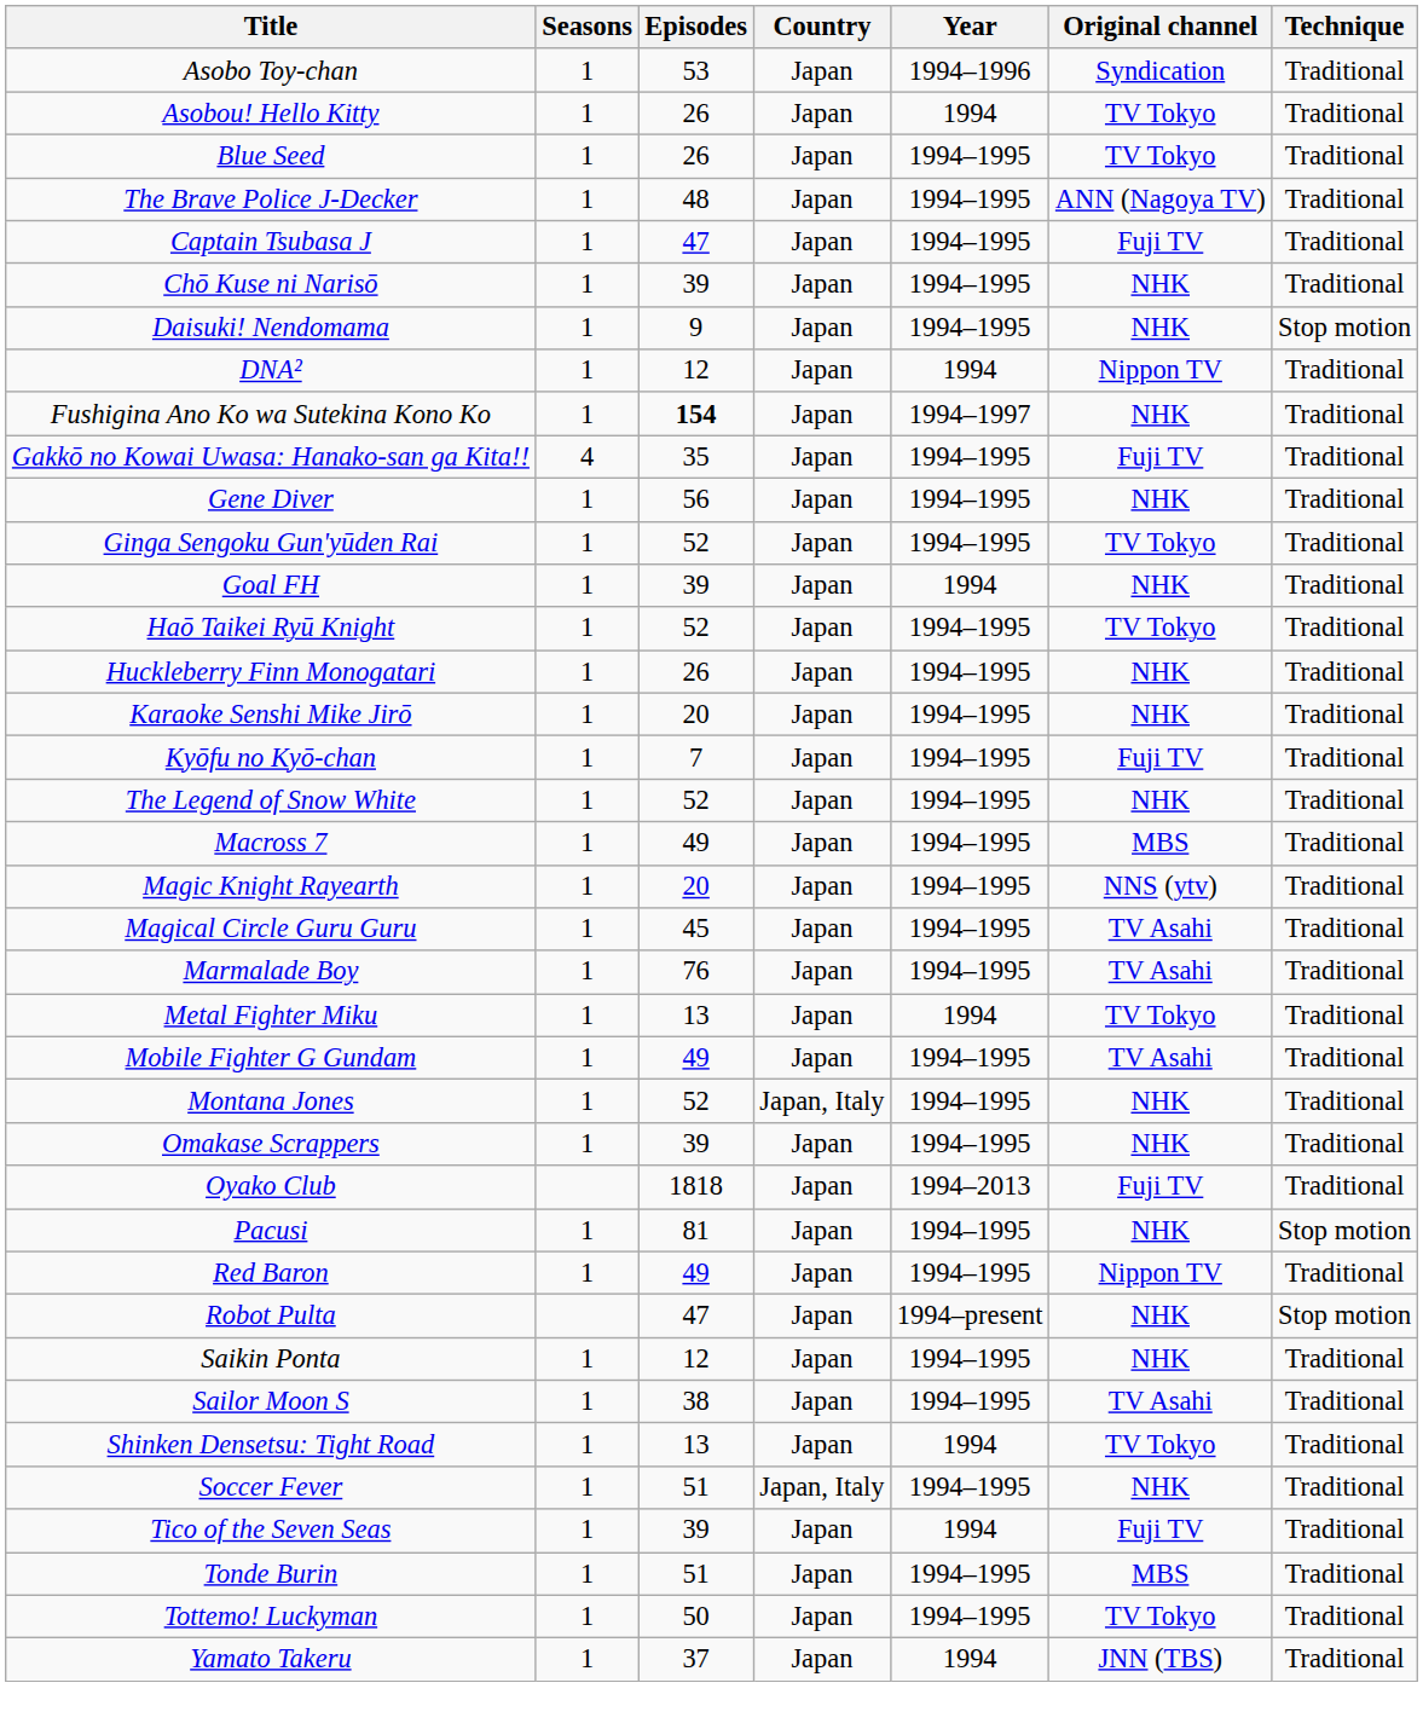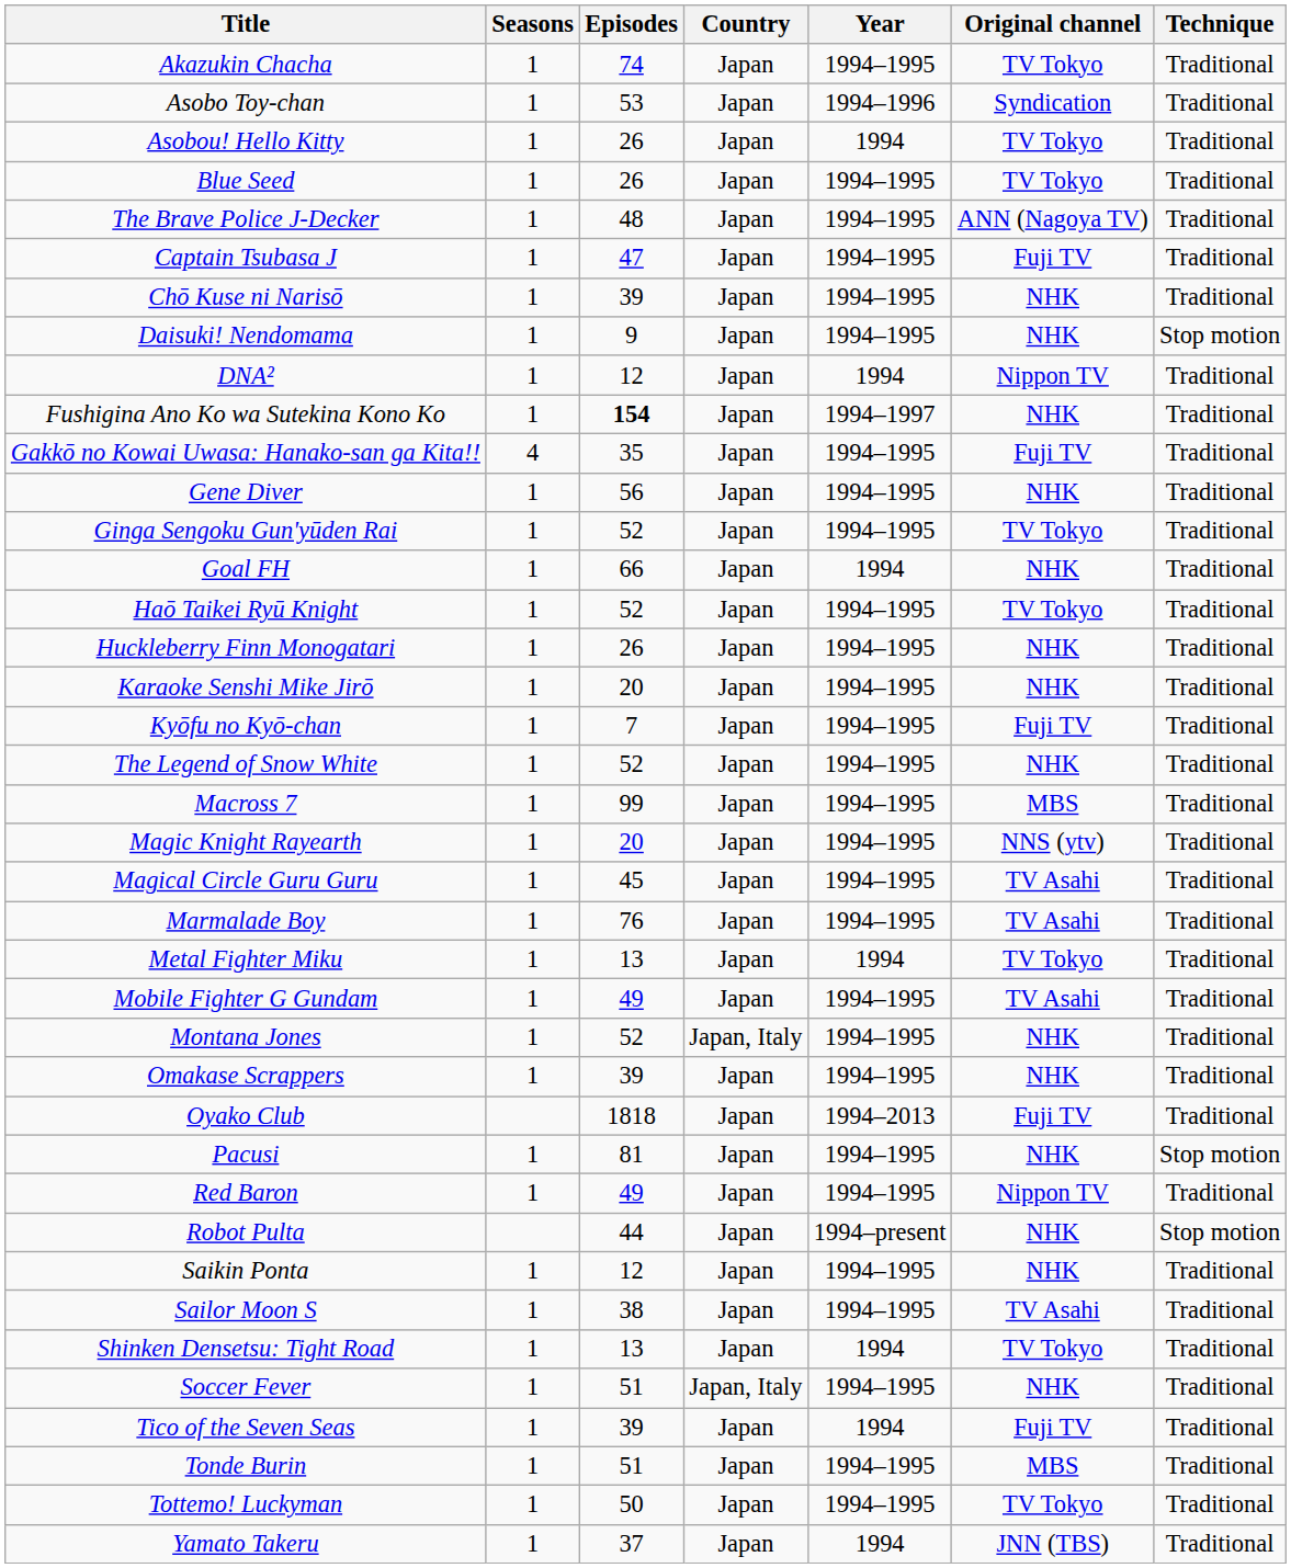 <table class="wikitable sortable" style="text-align:center;">
 <tr>
 <th scope="col"><strong>Title</strong></th>
 <th><strong>Seasons</strong></th>
 <th scope="col"><strong>Episodes</strong></th>
 <th scope="col"><strong>Country</strong></th>
 <th scope="col"><strong>Year</strong></th>
 <th><strong>Original channel</strong></th>
 <th scope="col"><strong>Technique</strong></th>
+</tr>
+<tr>
+<td><em><a href='#'>Akazukin Chacha</a></em></td>
+<td>1</td>
+<td><a href='#'>74</a></td>
+<td>Japan</td>
+<td>1994–1995</td>
+<td><a href='#'>TV Tokyo</a></td>
+<td>Traditional</td>
 </tr>
 <tr>
 <td><em>Asobo Toy-chan</em></td>
 <td>1</td>
 <td>53</td>
 <td>Japan</td>
 <td>1994–1996</td>
 <td><a href='#'>Syndication</a></td>
 <td>Traditional</td>
 </tr>
 <tr>
 <td><em><a href='#'>Asobou! Hello Kitty</a></em></td>
 <td>1</td>
 <td>26</td>
 <td>Japan</td>
 <td>1994</td>
 <td><a href='#'>TV Tokyo</a></td>
 <td>Traditional</td>
 </tr>
 <tr>
 <td><em><a href='#'>Blue Seed</a></em></td>
 <td>1</td>
 <td>26</td>
 <td>Japan</td>
 <td>1994–1995</td>
 <td><a href='#'>TV Tokyo</a></td>
 <td>Traditional</td>
 </tr>
 <tr>
 <td data-sort-value="Brave Police J-Decker"><em><a href='#'>The Brave Police J-Decker</a></em></td>
 <td>1</td>
 <td>48</td>
 <td>Japan</td>
 <td>1994–1995</td>
 <td><a href='#'>ANN</a> (<a href='#'>Nagoya TV</a>)</td>
 <td>Traditional</td>
 </tr>
 <tr>
 <td><em><a href='#'>Captain Tsubasa J</a></em></td>
 <td>1</td>
 <td><a href='#'>47</a></td>
 <td>Japan</td>
 <td>1994–1995</td>
 <td><a href='#'>Fuji TV</a></td>
 <td>Traditional</td>
 </tr>
 <tr>
 <td><em><a href='#'>Chō Kuse ni Narisō</a></em></td>
 <td>1</td>
 <td>39</td>
 <td>Japan</td>
 <td>1994–1995</td>
 <td><a href='#'>NHK</a></td>
 <td>Traditional</td>
 </tr>
 <tr>
 <td><em><a href='#'>Daisuki! Nendomama</a></em></td>
 <td>1</td>
 <td>9</td>
 <td>Japan</td>
 <td>1994–1995</td>
 <td><a href='#'>NHK</a></td>
 <td>Stop motion</td>
 </tr>
 <tr>
 <td><em><a href='#'>DNA²</a></em></td>
 <td>1</td>
 <td>12</td>
 <td>Japan</td>
 <td>1994</td>
 <td><a href='#'>Nippon TV</a></td>
 <td>Traditional</td>
 </tr>
 <tr>
 <td><em>Fushigina Ano Ko wa Sutekina Kono Ko</em></td>
 <td>1</td>
 <td><strong>154</strong></td>
 <td>Japan</td>
 <td>1994–1997</td>
 <td><a href='#'>NHK</a></td>
 <td>Traditional</td>
 </tr>
 <tr>
 <td><em><a href='#'>Gakkō no Kowai Uwasa: Hanako-san ga Kita!!</a></em></td>
 <td>4</td>
 <td>35</td>
 <td>Japan</td>
 <td>1994–1995</td>
 <td><a href='#'>Fuji TV</a></td>
 <td>Traditional</td>
 </tr>
 <tr>
 <td><em><a href='#'>Gene Diver</a></em></td>
 <td>1</td>
 <td>56</td>
 <td>Japan</td>
 <td>1994–1995</td>
 <td><a href='#'>NHK</a></td>
 <td>Traditional</td>
 </tr>
 <tr>
 <td><em><a href='#'>Ginga Sengoku Gun'yūden Rai</a></em></td>
 <td>1</td>
 <td>52</td>
 <td>Japan</td>
 <td>1994–1995</td>
 <td><a href='#'>TV Tokyo</a></td>
 <td>Traditional</td>
 </tr>
 <tr>
 <td><em><a href='#'>Goal FH</a></em></td>
 <td>1</td>
-<td>39</td>
+<td>66</td>
 <td>Japan</td>
 <td>1994</td>
 <td><a href='#'>NHK</a></td>
 <td>Traditional</td>
 </tr>
 <tr>
 <td><em><a href='#'>Haō Taikei Ryū Knight</a></em></td>
 <td>1</td>
 <td>52</td>
 <td>Japan</td>
 <td>1994–1995</td>
 <td><a href='#'>TV Tokyo</a></td>
 <td>Traditional</td>
 </tr>
 <tr>
 <td><em><a href='#'>Huckleberry Finn Monogatari</a></em></td>
 <td>1</td>
 <td>26</td>
 <td>Japan</td>
 <td>1994–1995</td>
 <td><a href='#'>NHK</a></td>
 <td>Traditional</td>
 </tr>
 <tr>
 <td><em><a href='#'>Karaoke Senshi Mike Jirō</a></em></td>
 <td>1</td>
 <td>20</td>
 <td>Japan</td>
 <td>1994–1995</td>
 <td><a href='#'>NHK</a></td>
 <td>Traditional</td>
 </tr>
 <tr>
 <td><em><a href='#'>Kyōfu no Kyō-chan</a></em></td>
 <td>1</td>
 <td>7</td>
 <td>Japan</td>
 <td>1994–1995</td>
 <td><a href='#'>Fuji TV</a></td>
 <td>Traditional</td>
 </tr>
 <tr>
 <td data-sort-value="Legend of Snow White"><em><a href='#'>The Legend of Snow White</a></em></td>
 <td>1</td>
 <td>52</td>
 <td>Japan</td>
 <td>1994–1995</td>
 <td><a href='#'>NHK</a></td>
 <td>Traditional</td>
 </tr>
 <tr>
 <td><em><a href='#'>Macross 7</a></em></td>
 <td>1</td>
-<td>49</td>
+<td>99</td>
 <td>Japan</td>
 <td>1994–1995</td>
 <td><a href='#'>MBS</a></td>
 <td>Traditional</td>
 </tr>
 <tr>
 <td><em><a href='#'>Magic Knight Rayearth</a></em></td>
 <td>1</td>
 <td><a href='#'>20</a></td>
 <td>Japan</td>
 <td>1994–1995</td>
 <td><a href='#'>NNS</a> (<a href='#'>ytv</a>)</td>
 <td>Traditional</td>
 </tr>
 <tr>
 <td><em><a href='#'>Magical Circle Guru Guru</a></em></td>
 <td>1</td>
 <td>45</td>
 <td>Japan</td>
 <td>1994–1995</td>
 <td><a href='#'>TV Asahi</a></td>
 <td>Traditional</td>
 </tr>
 <tr>
 <td><em><a href='#'>Marmalade Boy</a></em></td>
 <td>1</td>
 <td>76</td>
 <td>Japan</td>
 <td>1994–1995</td>
 <td><a href='#'>TV Asahi</a></td>
 <td>Traditional</td>
 </tr>
 <tr>
 <td><em><a href='#'>Metal Fighter Miku</a></em></td>
 <td>1</td>
 <td>13</td>
 <td>Japan</td>
 <td>1994</td>
 <td><a href='#'>TV Tokyo</a></td>
 <td>Traditional</td>
 </tr>
 <tr>
 <td><em><a href='#'>Mobile Fighter G Gundam</a></em></td>
 <td>1</td>
 <td><a href='#'>49</a></td>
 <td>Japan</td>
 <td>1994–1995</td>
 <td><a href='#'>TV Asahi</a></td>
 <td>Traditional</td>
 </tr>
 <tr>
 <td><em><a href='#'>Montana Jones</a></em></td>
 <td>1</td>
 <td>52</td>
 <td>Japan, Italy</td>
 <td>1994–1995</td>
 <td><a href='#'>NHK</a></td>
 <td>Traditional</td>
 </tr>
 <tr>
 <td><em><a href='#'>Omakase Scrappers</a></em></td>
 <td>1</td>
 <td>39</td>
 <td>Japan</td>
 <td>1994–1995</td>
 <td><a href='#'>NHK</a></td>
 <td>Traditional</td>
 </tr>
 <tr>
 <td><em><a href='#'>Oyako Club</a></em></td>
 <td></td>
 <td>1818</td>
 <td>Japan</td>
 <td>1994–2013</td>
 <td><a href='#'>Fuji TV</a></td>
 <td>Traditional</td>
 </tr>
 <tr>
 <td><em><a href='#'>Pacusi</a></em></td>
 <td>1</td>
 <td>81</td>
 <td>Japan</td>
 <td>1994–1995</td>
 <td><a href='#'>NHK</a></td>
 <td>Stop motion</td>
 </tr>
 <tr>
 <td><em><a href='#'>Red Baron</a></em></td>
 <td>1</td>
 <td><a href='#'>49</a></td>
 <td>Japan</td>
 <td>1994–1995</td>
 <td><a href='#'>Nippon TV</a></td>
 <td>Traditional</td>
 </tr>
 <tr>
 <td><em><a href='#'>Robot Pulta</a></em></td>
 <td></td>
-<td>47</td>
+<td>44</td>
 <td>Japan</td>
 <td>1994–present</td>
 <td><a href='#'>NHK</a></td>
 <td>Stop motion</td>
 </tr>
 <tr>
 <td><em>Saikin Ponta</em></td>
 <td>1</td>
 <td>12</td>
 <td>Japan</td>
 <td>1994–1995</td>
 <td><a href='#'>NHK</a></td>
 <td>Traditional</td>
 </tr>
 <tr>
 <td><em><a href='#'>Sailor Moon S</a></em></td>
 <td>1</td>
 <td>38</td>
 <td>Japan</td>
 <td>1994–1995</td>
 <td><a href='#'>TV Asahi</a></td>
 <td>Traditional</td>
 </tr>
 <tr>
 <td><em><a href='#'>Shinken Densetsu: Tight Road</a></em></td>
 <td>1</td>
 <td>13</td>
 <td>Japan</td>
 <td>1994</td>
 <td><a href='#'>TV Tokyo</a></td>
 <td>Traditional</td>
 </tr>
 <tr>
 <td><em><a href='#'>Soccer Fever</a></em></td>
 <td>1</td>
 <td>51</td>
 <td>Japan, Italy</td>
 <td>1994–1995</td>
 <td><a href='#'>NHK</a></td>
 <td>Traditional</td>
 </tr>
 <tr>
 <td><em><a href='#'>Tico of the Seven Seas</a></em></td>
 <td>1</td>
 <td>39</td>
 <td>Japan</td>
 <td>1994</td>
 <td><a href='#'>Fuji TV</a></td>
 <td>Traditional</td>
 </tr>
 <tr>
 <td><em><a href='#'>Tonde Burin</a></em></td>
 <td>1</td>
 <td>51</td>
 <td>Japan</td>
 <td>1994–1995</td>
 <td><a href='#'>MBS</a></td>
 <td>Traditional</td>
 </tr>
 <tr>
 <td><em><a href='#'>Tottemo! Luckyman</a></em></td>
 <td>1</td>
 <td>50</td>
 <td>Japan</td>
 <td>1994–1995</td>
 <td><a href='#'>TV Tokyo</a></td>
 <td>Traditional</td>
 </tr>
 <tr>
 <td><em><a href='#'>Yamato Takeru</a></em></td>
 <td>1</td>
 <td>37</td>
 <td>Japan</td>
 <td>1994</td>
 <td><a href='#'>JNN</a> (<a href='#'>TBS</a>)</td>
 <td>Traditional</td>
 </tr>
 </table>
